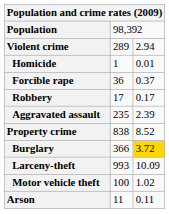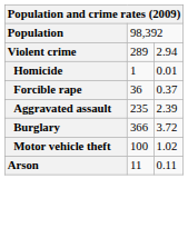 <table class="wikitable collapsible collapsed">
 <tr>
 <th colspan="3">Population and crime rates (2009)</th>
 </tr>
 <tr>
 <th scope="row" style="text-align: left;">Population</th>
 <td colspan="2">98,392</td>
 </tr>
 <tr>
 <th scope="row" style="text-align: left;">Violent crime</th>
 <td>289</td>
 <td>2.94</td>
 </tr>
 <tr>
 <th scope="row" style="text-align: left;">  Homicide</th>
 <td>1</td>
 <td>0.01</td>
 </tr>
 <tr>
 <th scope="row" style="text-align: left;">  Forcible rape</th>
 <td>36</td>
 <td>0.37</td>
 </tr>
 <tr>
-<th scope="row" style="text-align: left;">  Robbery</th>
-<td>17</td>
-<td>0.17</td>
-</tr>
-<tr>
 <th scope="row" style="text-align: left;">  Aggravated assault</th>
 <td>235</td>
 <td>2.39</td>
 </tr>
 <tr>
-<th scope="row" style="text-align: left;">Property crime</th>
-<td>838</td>
-<td>8.52</td>
-</tr>
-<tr>
 <th scope="row" style="text-align: left;">  Burglary</th>
 <td>366</td>
-<td style="background: gold;">3.72</td>
-</tr>
-<tr>
-<th scope="row" style="text-align: left;">  Larceny-theft</th>
-<td>993</td>
-<td>10.09</td>
+<td>3.72</td>
 </tr>
 <tr>
 <th scope="row" style="text-align: left;">  Motor vehicle theft</th>
 <td>100</td>
 <td>1.02</td>
 </tr>
 <tr>
 <th scope="row" style="text-align: left;">Arson</th>
 <td>11</td>
 <td>0.11</td>
 </tr>
 </table>
